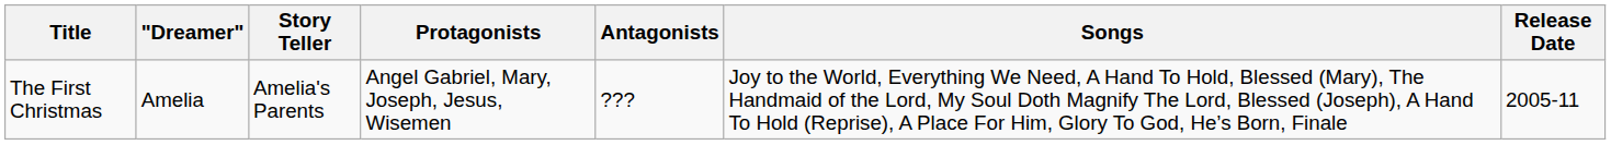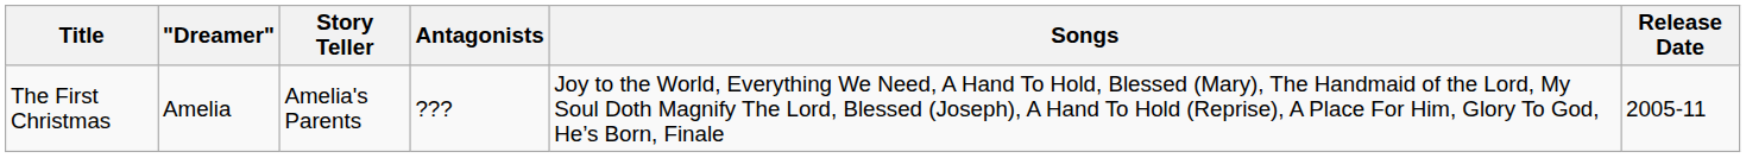 <table class="wikitable sortable">
 <tr>
 <th>Title</th>
 <th>"Dreamer"</th>
 <th>Story Teller</th>
-<th>Protagonists</th>
 <th>Antagonists</th>
 <th>Songs</th>
 <th>Release Date</th>
 </tr>
 <tr>
 <td>The First Christmas</td>
 <td>Amelia</td>
 <td>Amelia's Parents</td>
-<td>Angel Gabriel, Mary, Joseph, Jesus, Wisemen</td>
 <td>???</td>
 <td>Joy to the World, Everything We Need, A Hand To Hold, Blessed (Mary), The Handmaid of the Lord, My Soul Doth Magnify The Lord, Blessed (Joseph), A Hand To Hold (Reprise), A Place For Him, Glory To God, He’s Born, Finale</td>
 <td>2005-11</td>
 </tr>
 </table>
